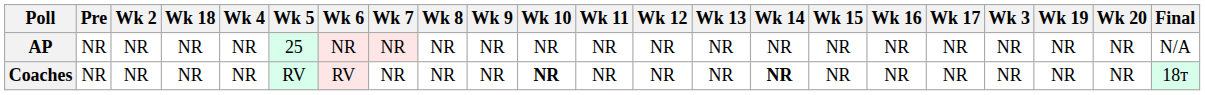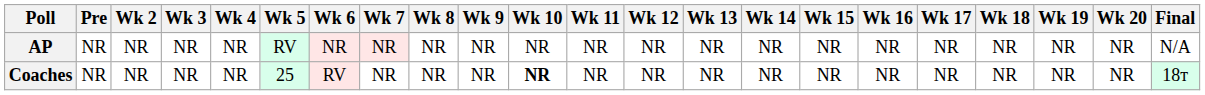 <table class="wikitable" style="white-space:nowrap;text-align:center;">
 <tr>
 <th>Poll</th>
 <th>Pre</th>
 <th>Wk 2</th>
-<th>Wk 18</th>
+<th>Wk 3</th>
 <th>Wk 4</th>
 <th>Wk 5</th>
 <th>Wk 6</th>
 <th>Wk 7</th>
 <th>Wk 8</th>
 <th>Wk 9</th>
 <th>Wk 10</th>
 <th>Wk 11</th>
 <th>Wk 12</th>
 <th>Wk 13</th>
 <th>Wk 14</th>
 <th>Wk 15</th>
 <th>Wk 16</th>
 <th>Wk 17</th>
-<th>Wk 3</th>
+<th>Wk 18</th>
 <th>Wk 19</th>
 <th>Wk 20</th>
 <th>Final</th>
 </tr>
 <tr>
 <th>AP</th>
 <td style="background:#FFF;">NR</td>
 <td style="background:#FFF;">NR</td>
 <td style="background:#FFF;">NR</td>
 <td style="background:#FFF;">NR</td>
-<td style="background:#d8ffeb;">25</td>
+<td style="background:#d8ffeb;">RV</td>
 <td style="background:#ffe6e6;">NR</td>
 <td style="background:#ffe6e6;">NR</td>
 <td style="background:#FFF;">NR</td>
 <td style="background:#FFF;">NR</td>
 <td style="background:#FFF;">NR</td>
 <td style="background:#FFF;">NR</td>
 <td style="background:#FFF;">NR</td>
 <td style="background:#FFF;">NR</td>
 <td style="background:#FFF;">NR</td>
 <td style="background:#FFF;">NR</td>
 <td style="background:#FFF;">NR</td>
 <td style="background:#FFF;">NR</td>
 <td style="background:#FFF;">NR</td>
 <td style="background:#FFF;">NR</td>
 <td style="background:#FFF;">NR</td>
 <td style="background:#FFF;">N/A</td>
 </tr>
 <tr>
 <th>Coaches</th>
 <td style="background:#FFF;">NR</td>
 <td style="background:#FFF;">NR</td>
 <td style="background:#FFF;">NR</td>
 <td style="background:#FFF;">NR</td>
-<td style="background:#d8ffeb;">RV</td>
+<td style="background:#d8ffeb;">25</td>
 <td style="background:#ffe6e6;">RV</td>
-<td style="background:#FFF;">NR</td>
-<td style="background:#FFF;">NR</td>
-<td style="background:#FFF;">NR</td>
-<td style="background:#FFF;"><strong>NR</strong></td>
 <td style="background:#FFF;">NR</td>
 <td style="background:#FFF;">NR</td>
 <td style="background:#FFF;">NR</td>
 <td style="background:#FFF;"><strong>NR</strong></td>
 <td style="background:#FFF;">NR</td>
 <td style="background:#FFF;">NR</td>
 <td style="background:#FFF;">NR</td>
 <td style="background:#FFF;">NR</td>
 <td style="background:#FFF;">NR</td>
 <td style="background:#FFF;">NR</td>
+<td style="background:#FFF;">NR</td>
+<td style="background:#FFF;">NR</td>
+<td style="background:#FFF;">NR</td>
+<td style="background:#FFF;">NR</td>
 <td style="background:#d8ffeb;">18т</td>
 </tr>
 </table>
